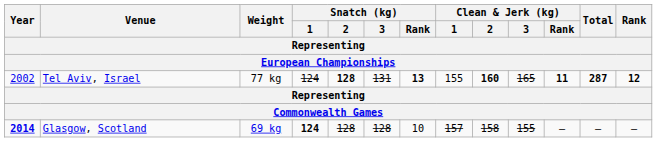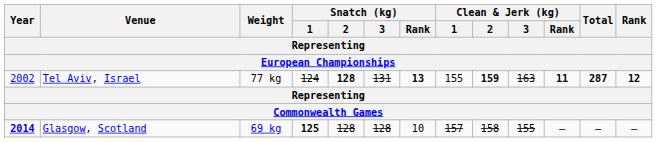 <table class = "wikitable" style="text-align:center;">
 <tr>
 <th rowspan=2 width=40>Year</th>
 <th rowspan=2 width=250>Venue</th>
 <th rowspan=2 width=60>Weight</th>
 <th colspan=4>Snatch (kg)</th>
 <th colspan=4>Clean & Jerk (kg)</th>
 <th rowspan=2 width=40>Total</th>
 <th rowspan=2 width=40>Rank</th>
 </tr>
 <tr>
 <th width=40>1</th>
 <th width=40>2</th>
 <th width=40>3</th>
 <th width=40>Rank</th>
 <th width=40>1</th>
 <th width=40>2</th>
 <th width=40>3</th>
 <th width=40>Rank</th>
 </tr>
 <tr>
 <th colspan=13>Representing </th>
 </tr>
 <tr>
 <th colspan=13><a href='#'>European Championships</a></th>
 </tr>
 <tr>
 <td><a href='#'>2002</a></td>
 <td align=left> <a href='#'>Tel Aviv</a>, <a href='#'>Israel</a></td>
 <td>77 kg</td>
 <td><s>124</s></td>
 <td><strong>128</strong></td>
 <td><s>131</s></td>
 <td><strong>13</strong></td>
 <td>155</td>
-<td><strong>160</strong></td>
-<td><s>165</s></td>
+<td><strong>159</strong></td>
+<td><s>163</s></td>
 <td><strong>11</strong></td>
 <td><strong>287</strong></td>
 <td><strong>12</strong></td>
 </tr>
 <tr>
 <th colspan=13>Representing </th>
 </tr>
 <tr>
 <th colspan=13><a href='#'>Commonwealth Games</a></th>
 </tr>
 <tr>
 <td><strong><a href='#'>2014</a></strong></td>
 <td align=left> <a href='#'>Glasgow</a>, <a href='#'>Scotland</a></td>
 <td><a href='#'>69 kg</a></td>
-<td><strong>124</strong></td>
+<td><strong>125</strong></td>
 <td><s>128</s></td>
 <td><s>128</s></td>
 <td>10</td>
 <td><s>157</s></td>
 <td><s>158</s></td>
 <td><s>155</s></td>
 <td>—</td>
 <td>—</td>
 <td>—</td>
 </tr>
 </table>
